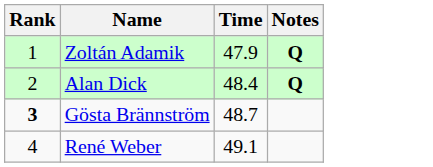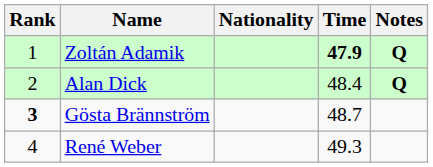 <table class="wikitable sortable" style="text-align:center">
 <tr>
 <th>Rank</th>
 <th>Name</th>
+<th>Nationality</th>
 <th>Time</th>
 <th>Notes</th>
 </tr>
 <tr bgcolor=ccffcc>
 <td>1</td>
 <td align=left><a href='#'>Zoltán Adamik</a></td>
-<td>47.9</td>
+<td align=left></td>
+<td><strong>47.9</strong></td>
 <td><strong>Q</strong></td>
 </tr>
 <tr bgcolor=ccffcc>
 <td>2</td>
 <td align=left><a href='#'>Alan Dick</a></td>
+<td align=left></td>
 <td>48.4</td>
 <td><strong>Q</strong></td>
 </tr>
 <tr>
 <td><strong>3</strong></td>
 <td align=left><a href='#'>Gösta Brännström</a></td>
+<td align=left></td>
 <td>48.7</td>
 <td></td>
 </tr>
 <tr>
 <td>4</td>
 <td align=left><a href='#'>René Weber</a></td>
-<td>49.1</td>
+<td align=left></td>
+<td>49.3</td>
 <td></td>
 </tr>
 </table>
